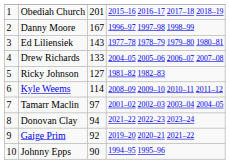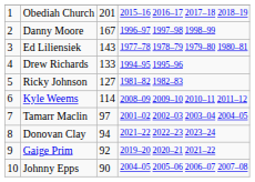 <table class="wikitable">
 <tr>
 </tr>
 <tr>
 <td>1</td>
 <td>Obediah Church</td>
 <td>201</td>
 <td style="font-size:80%;"><a href='#'>2015–16</a> <a href='#'>2016–17</a> <a href='#'>2017–18</a> <a href='#'>2018–19</a></td>
 </tr>
 <tr>
 <td>2</td>
 <td>Danny Moore</td>
 <td>167</td>
 <td style="font-size:80%;"><a href='#'>1996–97</a> <a href='#'>1997–98</a> <a href='#'>1998–99</a></td>
 </tr>
 <tr>
 <td>3</td>
 <td>Ed Liliensiek</td>
 <td>143</td>
 <td style="font-size:80%;"><a href='#'>1977–78</a> <a href='#'>1978–79</a> <a href='#'>1979–80</a> <a href='#'>1980–81</a></td>
 </tr>
 <tr>
 <td>4</td>
 <td>Drew Richards</td>
 <td>133</td>
-<td style="font-size:80%;"><a href='#'>2004–05</a> <a href='#'>2005–06</a> <a href='#'>2006–07</a> <a href='#'>2007–08</a></td>
+<td style="font-size:80%;"><a href='#'>1994–95</a> <a href='#'>1995–96</a></td>
 </tr>
 <tr>
 <td>5</td>
 <td>Ricky Johnson</td>
 <td>127</td>
 <td style="font-size:80%;"><a href='#'>1981–82</a> <a href='#'>1982–83</a></td>
 </tr>
 <tr>
 <td>6</td>
 <td><a href='#'>Kyle Weems</a></td>
 <td>114</td>
 <td style="font-size:80%;"><a href='#'>2008–09</a> <a href='#'>2009–10</a> <a href='#'>2010–11</a> <a href='#'>2011–12</a></td>
 </tr>
 <tr>
 <td>7</td>
 <td>Tamarr Maclin</td>
 <td>97</td>
 <td style="font-size:80%;"><a href='#'>2001–02</a> <a href='#'>2002–03</a> <a href='#'>2003–04</a> <a href='#'>2004–05</a></td>
 </tr>
 <tr>
 <td>8</td>
 <td>Donovan Clay</td>
 <td>94</td>
 <td style="font-size:80%;"><a href='#'>2021–22</a> <a href='#'>2022–23</a> <a href='#'>2023–24</a></td>
 </tr>
 <tr>
 <td>9</td>
 <td><a href='#'>Gaige Prim</a></td>
 <td>92</td>
 <td style="font-size:80%;"><a href='#'>2019–20</a> <a href='#'>2020–21</a> <a href='#'>2021–22</a></td>
 </tr>
 <tr>
 <td>10</td>
 <td>Johnny Epps</td>
 <td>90</td>
-<td style="font-size:80%;"><a href='#'>1994–95</a> <a href='#'>1995–96</a></td>
+<td style="font-size:80%;"><a href='#'>2004–05</a> <a href='#'>2005–06</a> <a href='#'>2006–07</a> <a href='#'>2007–08</a></td>
 </tr>
 </table>
